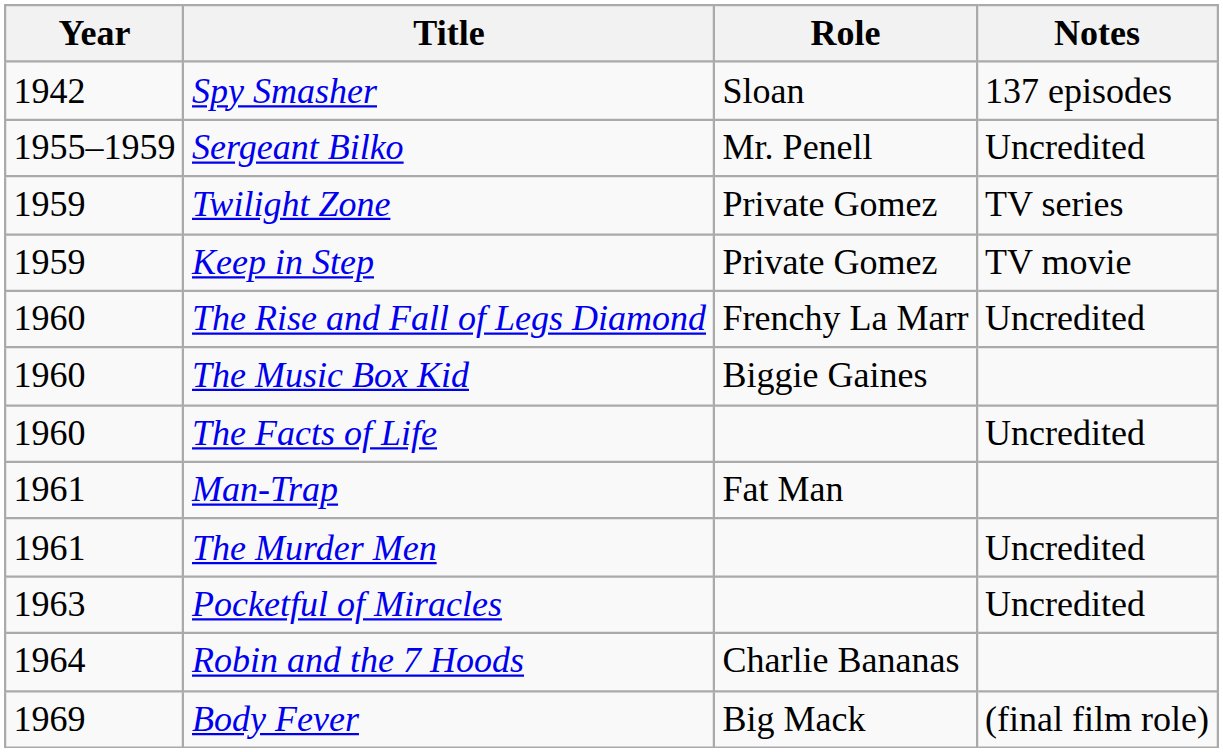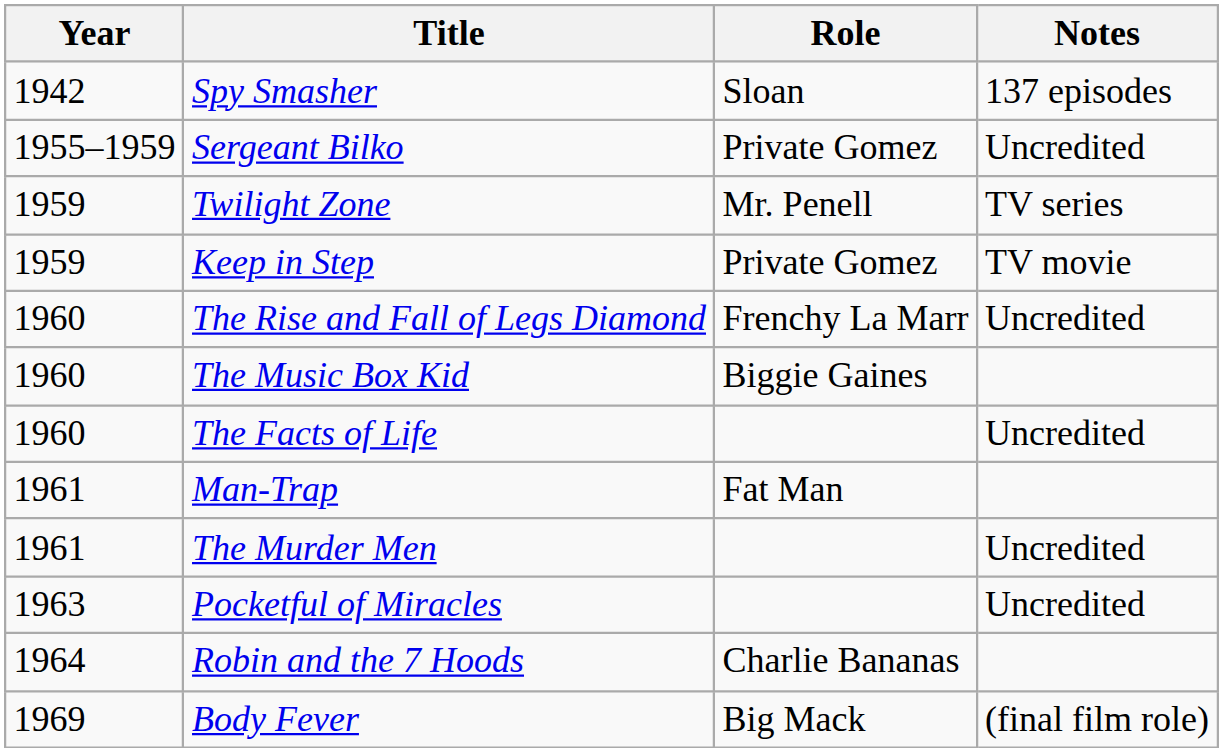 <table class="wikitable">
 <tr>
 <th>Year</th>
 <th>Title</th>
 <th>Role</th>
 <th>Notes</th>
 </tr>
 <tr>
 <td>1942</td>
 <td><em><a href='#'>Spy Smasher</a></em></td>
 <td>Sloan</td>
 <td>137 episodes</td>
 </tr>
 <tr>
 <td>1955–1959</td>
 <td><em><a href='#'>Sergeant Bilko</a></em></td>
-<td>Mr. Penell</td>
+<td>Private Gomez</td>
 <td>Uncredited</td>
 </tr>
 <tr>
 <td>1959</td>
 <td><em><a href='#'>Twilight Zone</a></em></td>
-<td>Private Gomez</td>
+<td>Mr. Penell</td>
 <td>TV series</td>
 </tr>
 <tr>
 <td>1959</td>
 <td><em><a href='#'>Keep in Step</a></em></td>
 <td>Private Gomez</td>
 <td>TV movie</td>
 </tr>
 <tr>
 <td>1960</td>
 <td><em><a href='#'>The Rise and Fall of Legs Diamond</a></em></td>
 <td>Frenchy La Marr</td>
 <td>Uncredited</td>
 </tr>
 <tr>
 <td>1960</td>
 <td><em><a href='#'>The Music Box Kid</a></em></td>
 <td>Biggie Gaines</td>
 <td></td>
 </tr>
 <tr>
 <td>1960</td>
 <td><em><a href='#'>The Facts of Life</a></em></td>
 <td></td>
 <td>Uncredited</td>
 </tr>
 <tr>
 <td>1961</td>
 <td><em><a href='#'>Man-Trap</a></em></td>
 <td>Fat Man</td>
 <td></td>
 </tr>
 <tr>
 <td>1961</td>
 <td><em><a href='#'>The Murder Men</a></em></td>
 <td></td>
 <td>Uncredited</td>
 </tr>
 <tr>
 <td>1963</td>
 <td><em><a href='#'>Pocketful of Miracles</a></em></td>
 <td></td>
 <td>Uncredited</td>
 </tr>
 <tr>
 <td>1964</td>
 <td><em><a href='#'>Robin and the 7 Hoods</a></em></td>
 <td>Charlie Bananas</td>
 <td></td>
 </tr>
 <tr>
 <td>1969</td>
 <td><em><a href='#'>Body Fever</a></em></td>
 <td>Big Mack</td>
 <td>(final film role)</td>
 </tr>
 </table>
